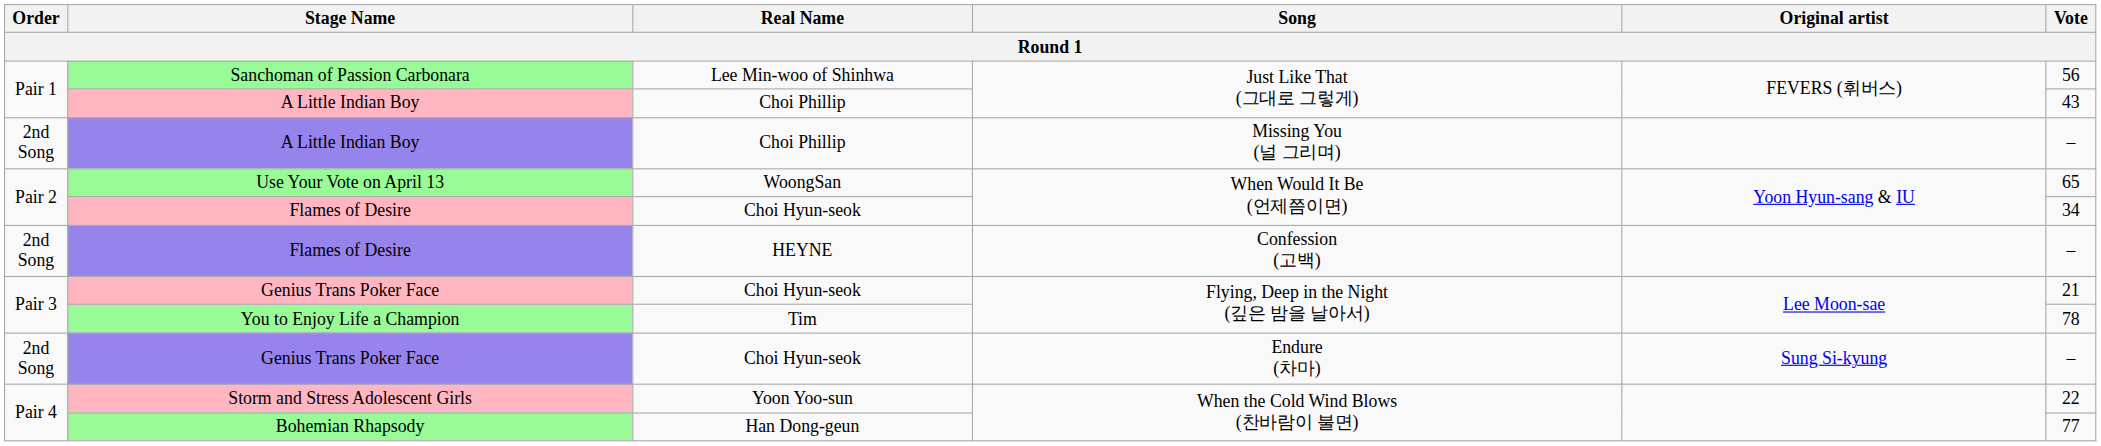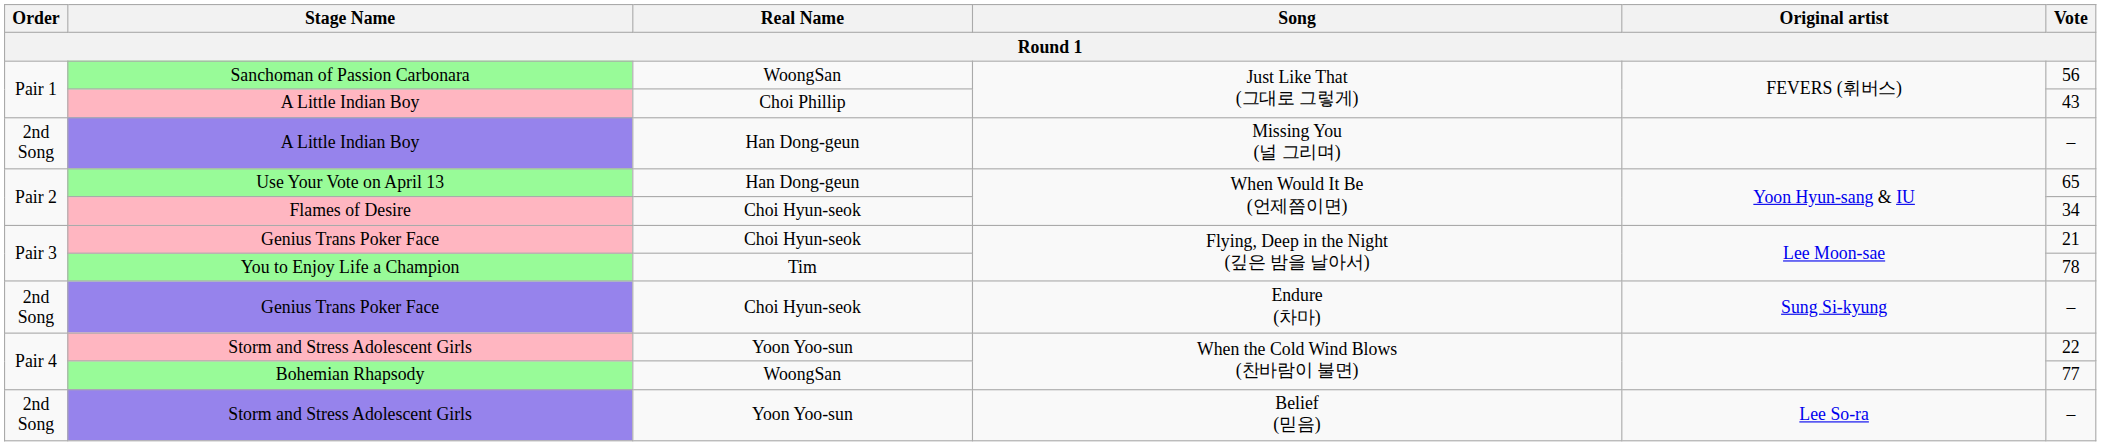 <table class="wikitable" style="text-align:center; width:95%;">
 <tr>
 <th style="width:1%;">Order</th>
 <th style="width:20%;">Stage Name</th>
 <th style="width:12%;">Real Name</th>
 <th style="width:23%;">Song</th>
 <th style="width:15%;">Original artist</th>
 <th style="width:1%;">Vote</th>
 </tr>
 <tr>
 <th colspan=6>Round 1</th>
 </tr>
 <tr>
 <td rowspan=2>Pair 1</td>
 <td bgcolor="palegreen">Sanchoman of Passion Carbonara</td>
-<td>Lee Min-woo of Shinhwa</td>
+<td>WoongSan</td>
 <td rowspan=2>Just Like That<br>(그대로 그렇게)</td>
 <td rowspan=2>FEVERS (휘버스)</td>
 <td>56</td>
 </tr>
 <tr>
 <td bgcolor="lightpink">A Little Indian Boy</td>
 <td>Choi Phillip</td>
 <td>43</td>
 </tr>
 <tr>
 <td>2nd Song</td>
 <td bgcolor="#9683EC">A Little Indian Boy</td>
-<td>Choi Phillip</td>
+<td>Han Dong-geun</td>
 <td>Missing You<br>(널 그리며)</td>
 <td></td>
 <td>–</td>
 </tr>
 <tr>
 <td rowspan=2>Pair 2</td>
 <td bgcolor="palegreen">Use Your Vote on April 13</td>
-<td>WoongSan</td>
+<td>Han Dong-geun</td>
 <td rowspan=2>When Would It Be<br>(언제쯤이면)</td>
 <td rowspan=2><a href='#'>Yoon Hyun-sang</a> & <a href='#'>IU</a></td>
 <td>65</td>
 </tr>
 <tr>
 <td bgcolor="lightpink">Flames of Desire</td>
 <td>Choi Hyun-seok</td>
 <td>34</td>
-</tr>
-<tr>
-<td>2nd Song</td>
-<td bgcolor="#9683EC">Flames of Desire</td>
-<td>HEYNE</td>
-<td>Confession<br>(고백)</td>
-<td></td>
-<td>–</td>
 </tr>
 <tr>
 <td rowspan=2>Pair 3</td>
 <td bgcolor="lightpink">Genius Trans Poker Face</td>
 <td>Choi Hyun-seok</td>
 <td rowspan=2>Flying, Deep in the Night<br>(깊은 밤을 날아서)</td>
 <td rowspan=2><a href='#'>Lee Moon-sae</a></td>
 <td>21</td>
 </tr>
 <tr>
 <td bgcolor="palegreen">You to Enjoy Life a Champion</td>
 <td>Tim</td>
 <td>78</td>
 </tr>
 <tr>
 <td>2nd Song</td>
 <td bgcolor="#9683EC">Genius Trans Poker Face</td>
 <td>Choi Hyun-seok</td>
 <td>Endure<br>(차마)</td>
 <td><a href='#'>Sung Si-kyung</a></td>
 <td>–</td>
 </tr>
 <tr>
 <td rowspan=2>Pair 4</td>
 <td bgcolor="lightpink">Storm and Stress Adolescent Girls</td>
 <td>Yoon Yoo-sun</td>
 <td rowspan=2>When the Cold Wind Blows<br>(찬바람이 불면)</td>
 <td rowspan=2></td>
 <td>22</td>
 </tr>
 <tr>
 <td bgcolor="palegreen">Bohemian Rhapsody</td>
-<td>Han Dong-geun</td>
+<td>WoongSan</td>
 <td>77</td>
 </tr>
+<tr>
+<td>2nd Song</td>
+<td bgcolor="#9683EC">Storm and Stress Adolescent Girls</td>
+<td>Yoon Yoo-sun</td>
+<td>Belief<br>(믿음)</td>
+<td><a href='#'>Lee So-ra</a></td>
+<td>–</td>
+</tr>
 </table>
